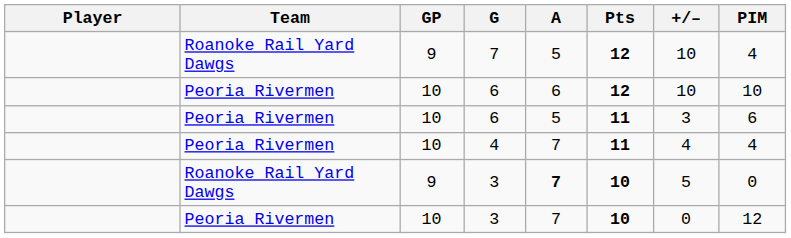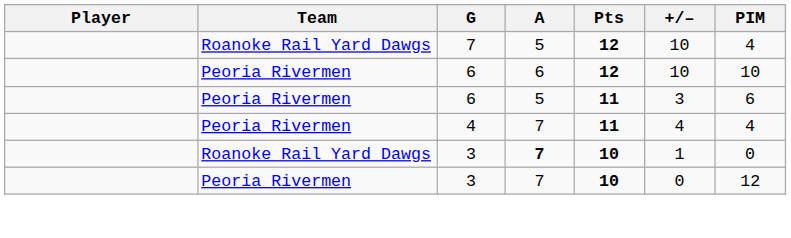 <table class="wikitable sortable" style="text-align:center">
 <tr>
 <th style="width:12em">Player</th>
 <th style="width:15em">Team</th>
-<th style="width:4em">GP</th>
 <th style="width:4em">G</th>
 <th style="width:4em">A</th>
 <th style="width:4em">Pts</th>
 <th style="width:4em">+/–</th>
 <th style="width:4em">PIM</th>
 </tr>
 <tr>
 <td align=left></td>
 <td align=left><a href='#'>Roanoke Rail Yard Dawgs</a></td>
-<td>9</td>
 <td>7</td>
 <td>5</td>
 <td><strong>12</strong></td>
 <td>10</td>
 <td>4</td>
 </tr>
 <tr>
 <td align=left></td>
 <td align=left><a href='#'>Peoria Rivermen</a></td>
-<td>10</td>
 <td>6</td>
 <td>6</td>
 <td><strong>12</strong></td>
 <td>10</td>
 <td>10</td>
 </tr>
 <tr>
 <td align=left></td>
 <td align=left><a href='#'>Peoria Rivermen</a></td>
-<td>10</td>
 <td>6</td>
 <td>5</td>
 <td><strong>11</strong></td>
 <td>3</td>
 <td>6</td>
 </tr>
 <tr>
 <td align=left></td>
 <td align=left><a href='#'>Peoria Rivermen</a></td>
-<td>10</td>
 <td>4</td>
 <td>7</td>
 <td><strong>11</strong></td>
 <td>4</td>
 <td>4</td>
 </tr>
 <tr>
 <td align=left></td>
 <td align=left><a href='#'>Roanoke Rail Yard Dawgs</a></td>
-<td>9</td>
 <td>3</td>
 <td><strong>7</strong></td>
 <td><strong>10</strong></td>
-<td>5</td>
+<td>1</td>
 <td>0</td>
 </tr>
 <tr>
 <td align=left></td>
 <td align=left><a href='#'>Peoria Rivermen</a></td>
-<td>10</td>
 <td>3</td>
 <td>7</td>
 <td><strong>10</strong></td>
 <td>0</td>
 <td>12</td>
 </tr>
 </table>
